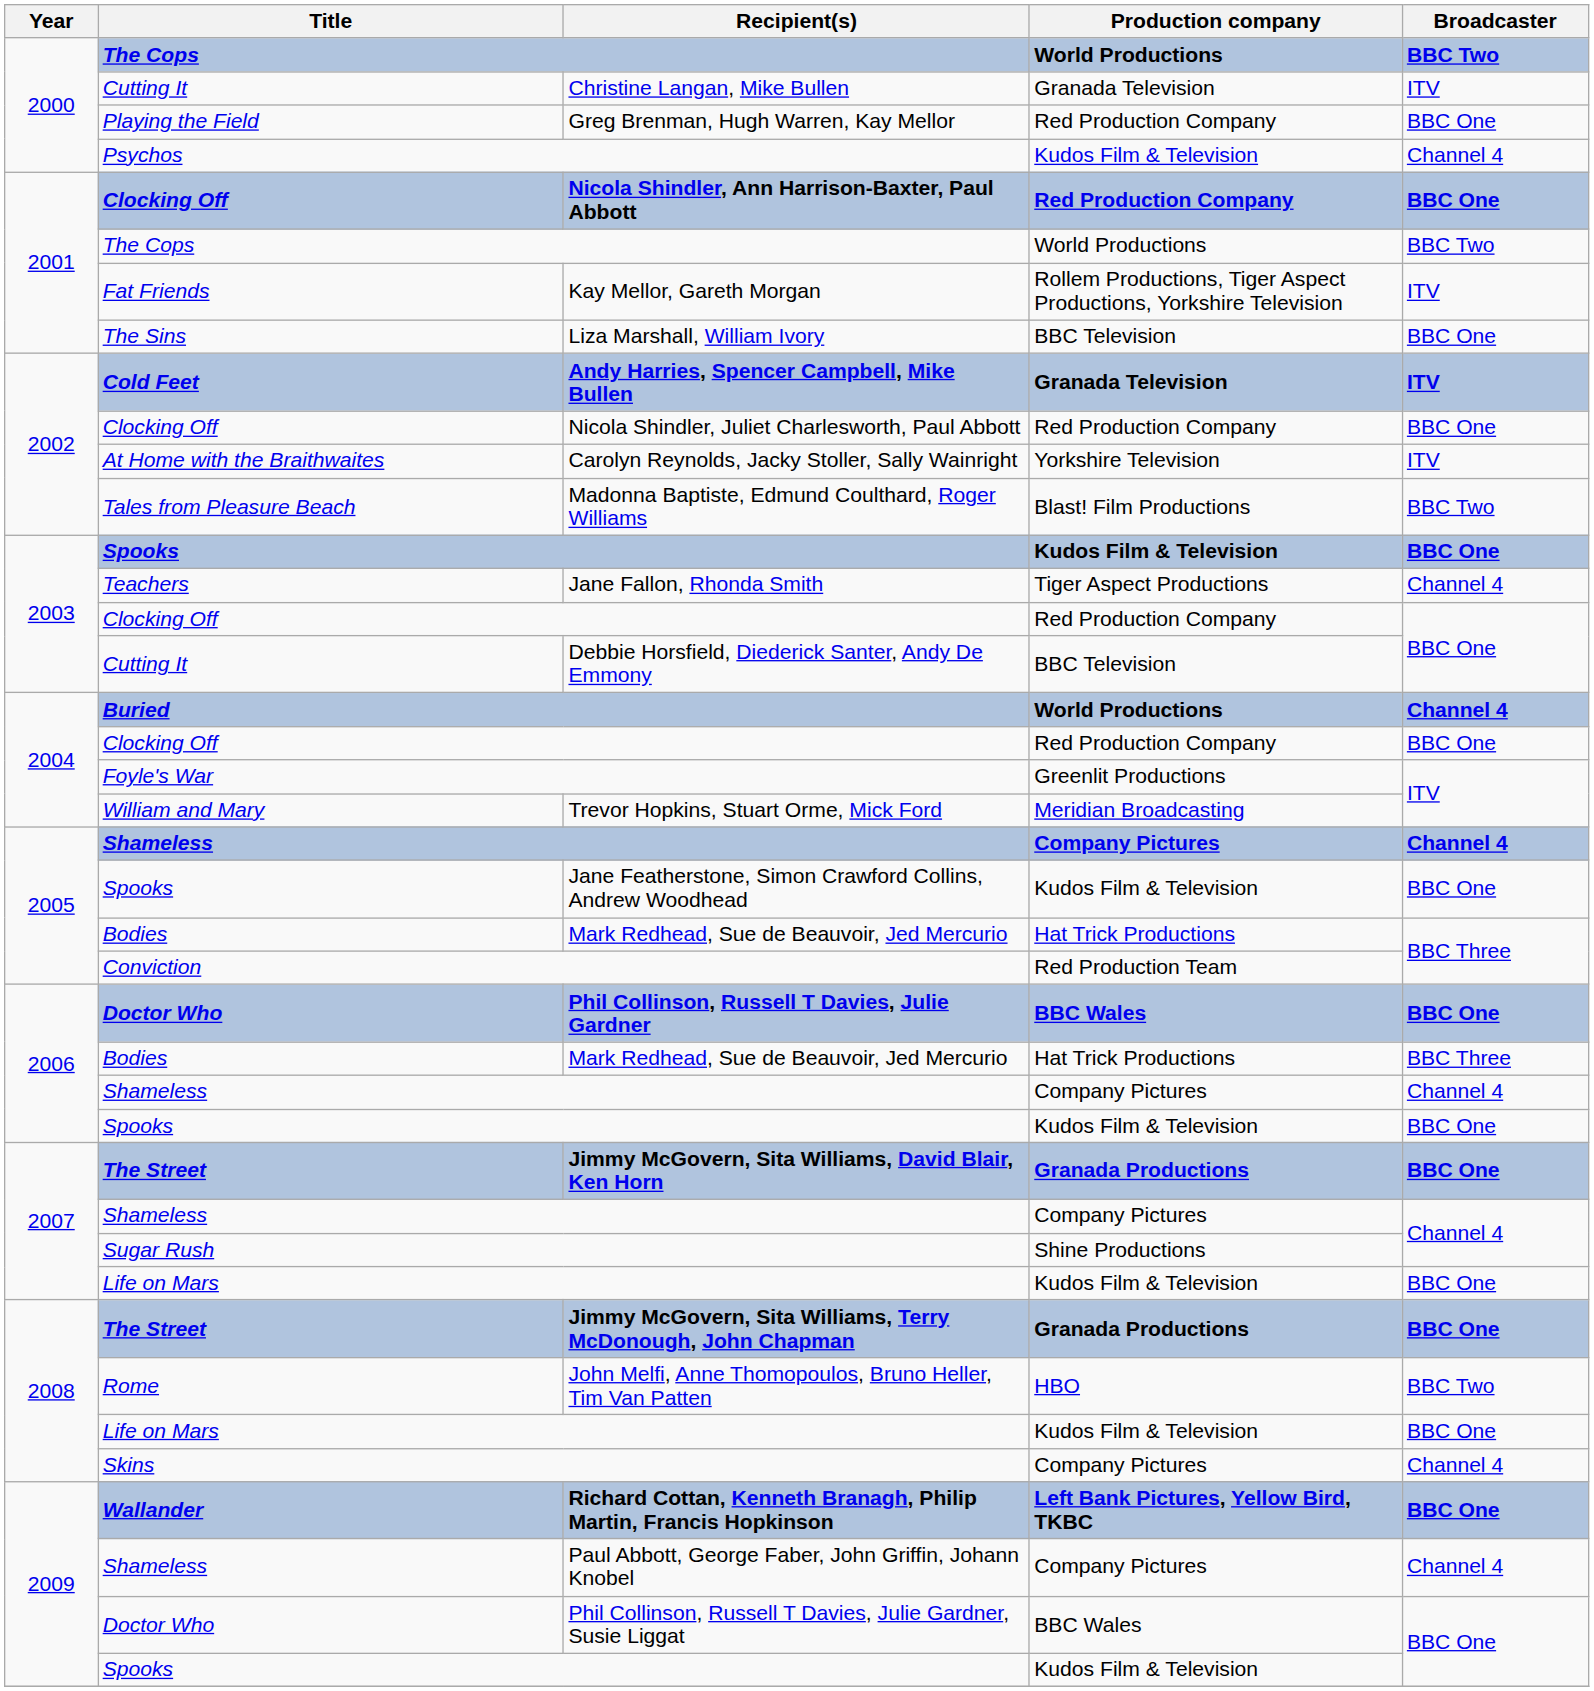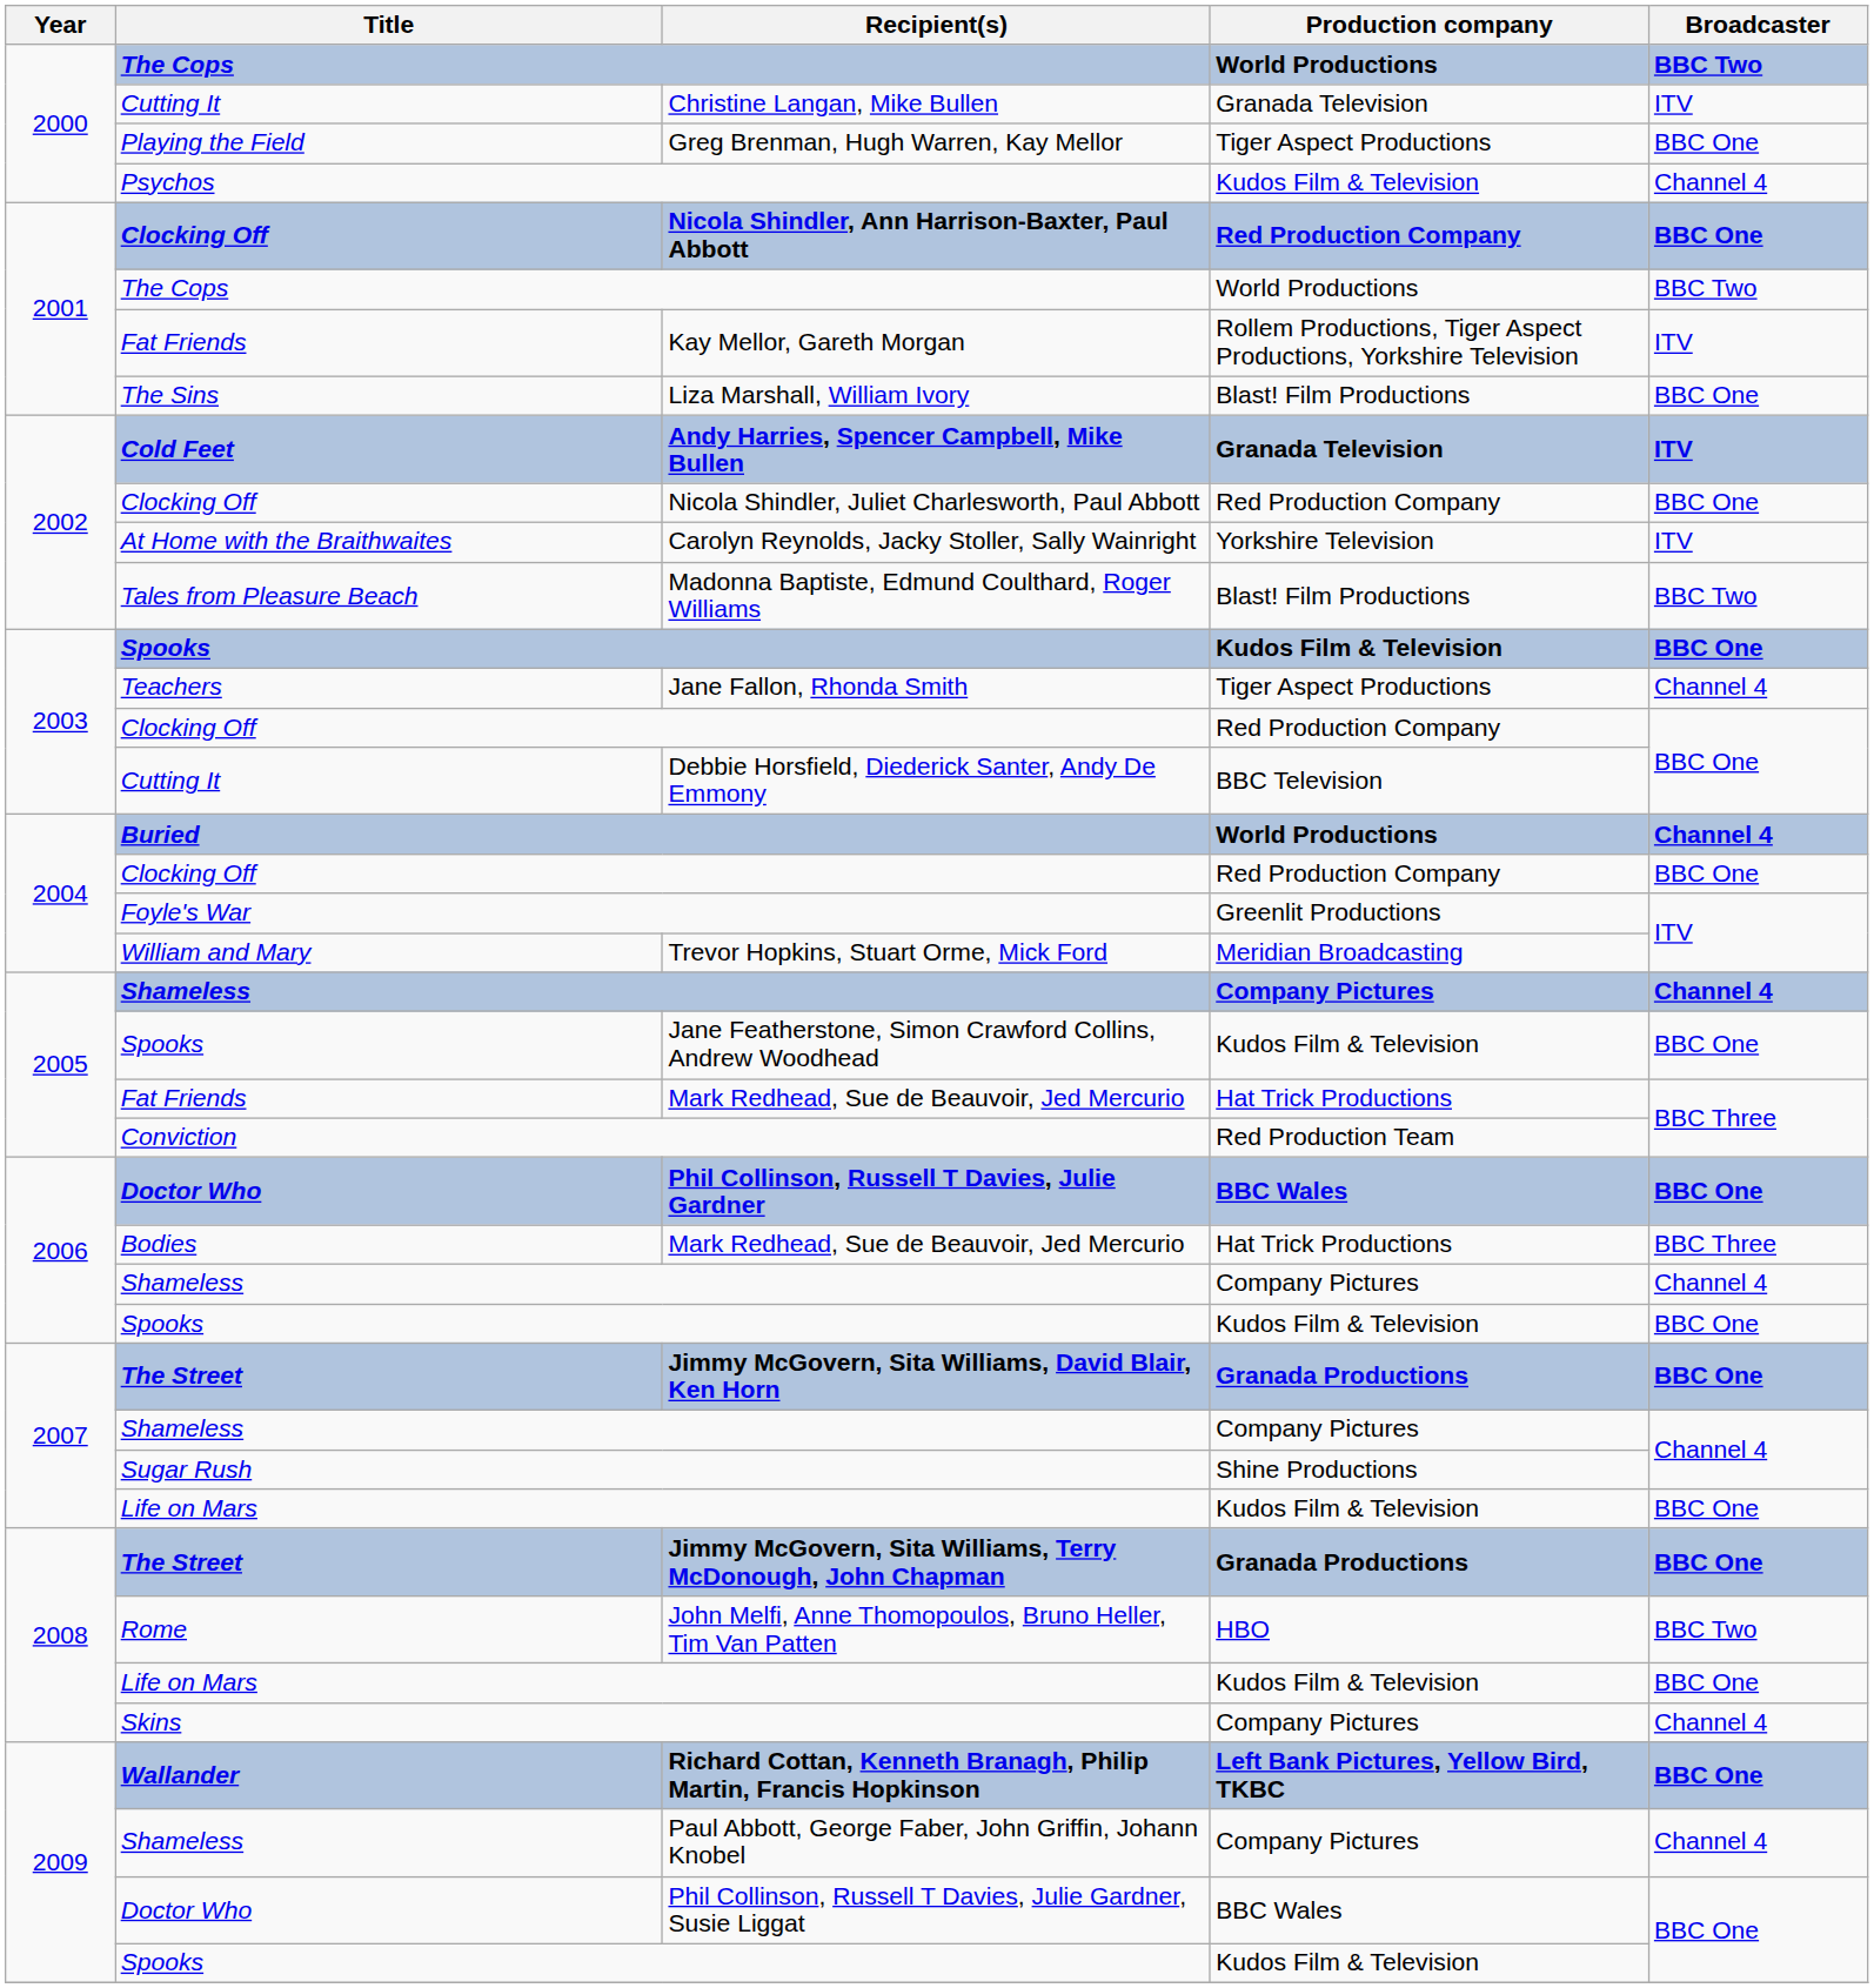 <table class="wikitable" width="95%">
 <tr>
 <th width=5%>Year</th>
 <th width=25%>Title</th>
 <th width=25%><strong>Recipient(s)</strong></th>
 <th width=20%><strong>Production company</strong></th>
 <th width=10%><strong>Broadcaster</strong></th>
 </tr>
 <tr>
 <td rowspan="4" style="text-align:center;"><a href='#'>2000</a></td>
 <td colspan="2" style="background:#B0C4DE;"><strong><em><a href='#'>The Cops</a></em></strong></td>
 <td style="background:#B0C4DE;"><strong>World Productions</strong></td>
 <td style="background:#B0C4DE;"><strong><a href='#'>BBC Two</a></strong></td>
 </tr>
 <tr>
 <td><em><a href='#'>Cutting It</a></em></td>
 <td><a href='#'>Christine Langan</a>, <a href='#'>Mike Bullen</a></td>
 <td>Granada Television</td>
 <td><a href='#'>ITV</a></td>
 </tr>
 <tr>
 <td><em><a href='#'>Playing the Field</a></em></td>
 <td>Greg Brenman, Hugh Warren, Kay Mellor</td>
-<td>Red Production Company</td>
+<td>Tiger Aspect Productions</td>
 <td><a href='#'>BBC One</a></td>
 </tr>
 <tr>
 <td colspan="2"><em><a href='#'>Psychos</a></em></td>
 <td><a href='#'>Kudos Film & Television</a></td>
 <td><a href='#'>Channel 4</a></td>
 </tr>
 <tr>
 <td rowspan="4" style="text-align:center;"><a href='#'>2001</a></td>
 <td style="background:#B0C4DE;"><strong><em><a href='#'>Clocking Off</a></em></strong></td>
 <td style="background:#B0C4DE;"><strong><a href='#'>Nicola Shindler</a>, Ann Harrison-Baxter, Paul Abbott</strong></td>
 <td style="background:#B0C4DE;"><strong><a href='#'>Red Production Company</a></strong></td>
 <td style="background:#B0C4DE;"><strong><a href='#'>BBC One</a></strong></td>
 </tr>
 <tr>
 <td colspan="2"><em><a href='#'>The Cops</a></em></td>
 <td>World Productions</td>
 <td><a href='#'>BBC Two</a></td>
 </tr>
 <tr>
 <td><em><a href='#'>Fat Friends</a></em></td>
 <td>Kay Mellor, Gareth Morgan</td>
 <td>Rollem Productions, Tiger Aspect Productions, Yorkshire Television</td>
 <td><a href='#'>ITV</a></td>
 </tr>
 <tr>
 <td><em><a href='#'>The Sins</a></em></td>
 <td>Liza Marshall, <a href='#'>William Ivory</a></td>
-<td>BBC Television</td>
+<td>Blast! Film Productions</td>
 <td><a href='#'>BBC One</a></td>
 </tr>
 <tr>
 <td rowspan="4" style="text-align:center;"><a href='#'>2002</a></td>
 <td style="background:#B0C4DE;"><strong><em><a href='#'>Cold Feet</a></em></strong></td>
 <td style="background:#B0C4DE;"><strong><a href='#'>Andy Harries</a>, <a href='#'>Spencer Campbell</a>, <a href='#'>Mike Bullen</a></strong></td>
 <td style="background:#B0C4DE;"><strong>Granada Television</strong></td>
 <td style="background:#B0C4DE;"><strong><a href='#'>ITV</a></strong></td>
 </tr>
 <tr>
 <td><em><a href='#'>Clocking Off</a></em></td>
 <td>Nicola Shindler, Juliet Charlesworth, Paul Abbott</td>
 <td>Red Production Company</td>
 <td><a href='#'>BBC One</a></td>
 </tr>
 <tr>
 <td><em><a href='#'>At Home with the Braithwaites</a></em></td>
 <td>Carolyn Reynolds, Jacky Stoller, Sally Wainright</td>
 <td>Yorkshire Television</td>
 <td><a href='#'>ITV</a></td>
 </tr>
 <tr>
 <td><em><a href='#'>Tales from Pleasure Beach</a></em></td>
 <td>Madonna Baptiste, Edmund Coulthard, <a href='#'>Roger Williams</a></td>
 <td>Blast! Film Productions</td>
 <td><a href='#'>BBC Two</a></td>
 </tr>
 <tr>
 <td rowspan="4" style="text-align:center;"><a href='#'>2003</a></td>
 <td colspan="2" style="background:#B0C4DE;"><strong><em><a href='#'>Spooks</a></em></strong></td>
 <td style="background:#B0C4DE;"><strong>Kudos Film & Television</strong></td>
 <td style="background:#B0C4DE;"><strong><a href='#'>BBC One</a></strong></td>
 </tr>
 <tr>
 <td><em><a href='#'>Teachers</a></em></td>
 <td>Jane Fallon, <a href='#'>Rhonda Smith</a></td>
 <td>Tiger Aspect Productions</td>
 <td><a href='#'>Channel 4</a></td>
 </tr>
 <tr>
 <td colspan="2"><em><a href='#'>Clocking Off</a></em></td>
 <td>Red Production Company</td>
 <td rowspan="2"><a href='#'>BBC One</a></td>
 </tr>
 <tr>
 <td><em><a href='#'>Cutting It</a></em></td>
 <td>Debbie Horsfield, <a href='#'>Diederick Santer</a>, <a href='#'>Andy De Emmony</a></td>
 <td>BBC Television</td>
 </tr>
 <tr>
 <td rowspan="4" style="text-align:center;"><a href='#'>2004</a></td>
 <td colspan="2" style="background:#B0C4DE;"><strong><em><a href='#'>Buried</a></em></strong></td>
 <td style="background:#B0C4DE;"><strong>World Productions</strong></td>
 <td style="background:#B0C4DE;"><strong><a href='#'>Channel 4</a></strong></td>
 </tr>
 <tr>
 <td colspan="2"><em><a href='#'>Clocking Off</a></em></td>
 <td>Red Production Company</td>
 <td><a href='#'>BBC One</a></td>
 </tr>
 <tr>
 <td colspan="2"><em><a href='#'>Foyle's War</a></em></td>
 <td>Greenlit Productions</td>
 <td rowspan="2"><a href='#'>ITV</a></td>
 </tr>
 <tr>
 <td><em><a href='#'>William and Mary</a></em></td>
 <td>Trevor Hopkins, Stuart Orme, <a href='#'>Mick Ford</a></td>
 <td><a href='#'>Meridian Broadcasting</a></td>
 </tr>
 <tr>
 <td rowspan="4" style="text-align:center;"><a href='#'>2005</a></td>
 <td colspan="2" style="background:#B0C4DE;"><strong><em><a href='#'>Shameless</a></em></strong></td>
 <td style="background:#B0C4DE;"><strong><a href='#'>Company Pictures</a></strong></td>
 <td style="background:#B0C4DE;"><strong><a href='#'>Channel 4</a></strong></td>
 </tr>
 <tr>
 <td><em><a href='#'>Spooks</a></em></td>
 <td>Jane Featherstone, Simon Crawford Collins, Andrew Woodhead</td>
 <td>Kudos Film & Television</td>
 <td><a href='#'>BBC One</a></td>
 </tr>
 <tr>
-<td><em><a href='#'>Bodies</a></em></td>
+<td><em><a href='#'>Fat Friends</a></em></td>
 <td><a href='#'>Mark Redhead</a>, Sue de Beauvoir, <a href='#'>Jed Mercurio</a></td>
 <td><a href='#'>Hat Trick Productions</a></td>
 <td rowspan="2"><a href='#'>BBC Three</a></td>
 </tr>
 <tr>
 <td colspan="2"><em><a href='#'>Conviction</a></em></td>
 <td>Red Production Team</td>
 </tr>
 <tr>
 <td rowspan="4" style="text-align:center;"><a href='#'>2006</a></td>
 <td style="background:#B0C4DE;"><strong><em><a href='#'>Doctor Who</a></em></strong></td>
 <td style="background:#B0C4DE;"><strong><a href='#'>Phil Collinson</a>, <a href='#'>Russell T Davies</a>, <a href='#'>Julie Gardner</a></strong></td>
 <td style="background:#B0C4DE;"><strong><a href='#'>BBC Wales</a></strong></td>
 <td style="background:#B0C4DE;"><strong><a href='#'>BBC One</a></strong></td>
 </tr>
 <tr>
 <td><em><a href='#'>Bodies</a></em></td>
 <td><a href='#'>Mark Redhead</a>, Sue de Beauvoir, Jed Mercurio</td>
 <td>Hat Trick Productions</td>
 <td><a href='#'>BBC Three</a></td>
 </tr>
 <tr>
 <td colspan="2"><em><a href='#'>Shameless</a></em></td>
 <td>Company Pictures</td>
 <td><a href='#'>Channel 4</a></td>
 </tr>
 <tr>
 <td colspan="2"><em><a href='#'>Spooks</a></em></td>
 <td>Kudos Film & Television</td>
 <td><a href='#'>BBC One</a></td>
 </tr>
 <tr>
 <td rowspan="4" style="text-align:center;"><a href='#'>2007</a></td>
 <td style="background:#B0C4DE;"><strong><em><a href='#'>The Street</a></em></strong></td>
 <td style="background:#B0C4DE;"><strong>Jimmy McGovern, Sita Williams, <a href='#'>David Blair</a>, <a href='#'>Ken Horn</a></strong></td>
 <td style="background:#B0C4DE;"><strong><a href='#'>Granada Productions</a></strong></td>
 <td style="background:#B0C4DE;"><strong><a href='#'>BBC One</a></strong></td>
 </tr>
 <tr>
 <td colspan="2"><em><a href='#'>Shameless</a></em></td>
 <td>Company Pictures</td>
 <td rowspan="2"><a href='#'>Channel 4</a></td>
 </tr>
 <tr>
 <td colspan="2"><em><a href='#'>Sugar Rush</a></em></td>
 <td>Shine Productions</td>
 </tr>
 <tr>
 <td colspan="2"><em><a href='#'>Life on Mars</a></em></td>
 <td>Kudos Film & Television</td>
 <td><a href='#'>BBC One</a></td>
 </tr>
 <tr>
 <td rowspan="4" style="text-align:center;"><a href='#'>2008</a></td>
 <td style="background:#B0C4DE;"><strong><em><a href='#'>The Street</a></em></strong></td>
 <td style="background:#B0C4DE;"><strong>Jimmy McGovern, Sita Williams, <a href='#'>Terry McDonough</a>, <a href='#'>John Chapman</a></strong></td>
 <td style="background:#B0C4DE;"><strong>Granada Productions</strong></td>
 <td style="background:#B0C4DE;"><strong><a href='#'>BBC One</a></strong></td>
 </tr>
 <tr>
 <td><em><a href='#'>Rome</a></em></td>
 <td><a href='#'>John Melfi</a>, <a href='#'>Anne Thomopoulos</a>, <a href='#'>Bruno Heller</a>, <a href='#'>Tim Van Patten</a></td>
 <td><a href='#'>HBO</a></td>
 <td><a href='#'>BBC Two</a></td>
 </tr>
 <tr>
 <td colspan="2"><em><a href='#'>Life on Mars</a></em></td>
 <td>Kudos Film & Television</td>
 <td><a href='#'>BBC One</a></td>
 </tr>
 <tr>
 <td colspan="2"><em><a href='#'>Skins</a></em></td>
 <td>Company Pictures</td>
 <td><a href='#'>Channel 4</a></td>
 </tr>
 <tr>
 <td rowspan="4" style="text-align:center;"><a href='#'>2009</a></td>
 <td style="background:#B0C4DE;"><strong><em><a href='#'>Wallander</a></em></strong></td>
 <td style="background:#B0C4DE;"><strong>Richard Cottan, <a href='#'>Kenneth Branagh</a>, Philip Martin, Francis Hopkinson</strong></td>
 <td style="background:#B0C4DE;"><strong><a href='#'>Left Bank Pictures</a>, <a href='#'>Yellow Bird</a>, TKBC</strong></td>
 <td style="background:#B0C4DE;"><strong><a href='#'>BBC One</a></strong></td>
 </tr>
 <tr>
 <td><em><a href='#'>Shameless</a></em></td>
 <td>Paul Abbott, George Faber, John Griffin, Johann Knobel</td>
 <td>Company Pictures</td>
 <td><a href='#'>Channel 4</a></td>
 </tr>
 <tr>
 <td><em><a href='#'>Doctor Who</a></em></td>
 <td><a href='#'>Phil Collinson</a>, <a href='#'>Russell T Davies</a>, <a href='#'>Julie Gardner</a>, Susie Liggat</td>
 <td>BBC Wales</td>
 <td rowspan="2"><a href='#'>BBC One</a></td>
 </tr>
 <tr>
 <td colspan="2"><em><a href='#'>Spooks</a></em></td>
 <td>Kudos Film & Television</td>
 </tr>
 <tr>
 </tr>
 </table>
